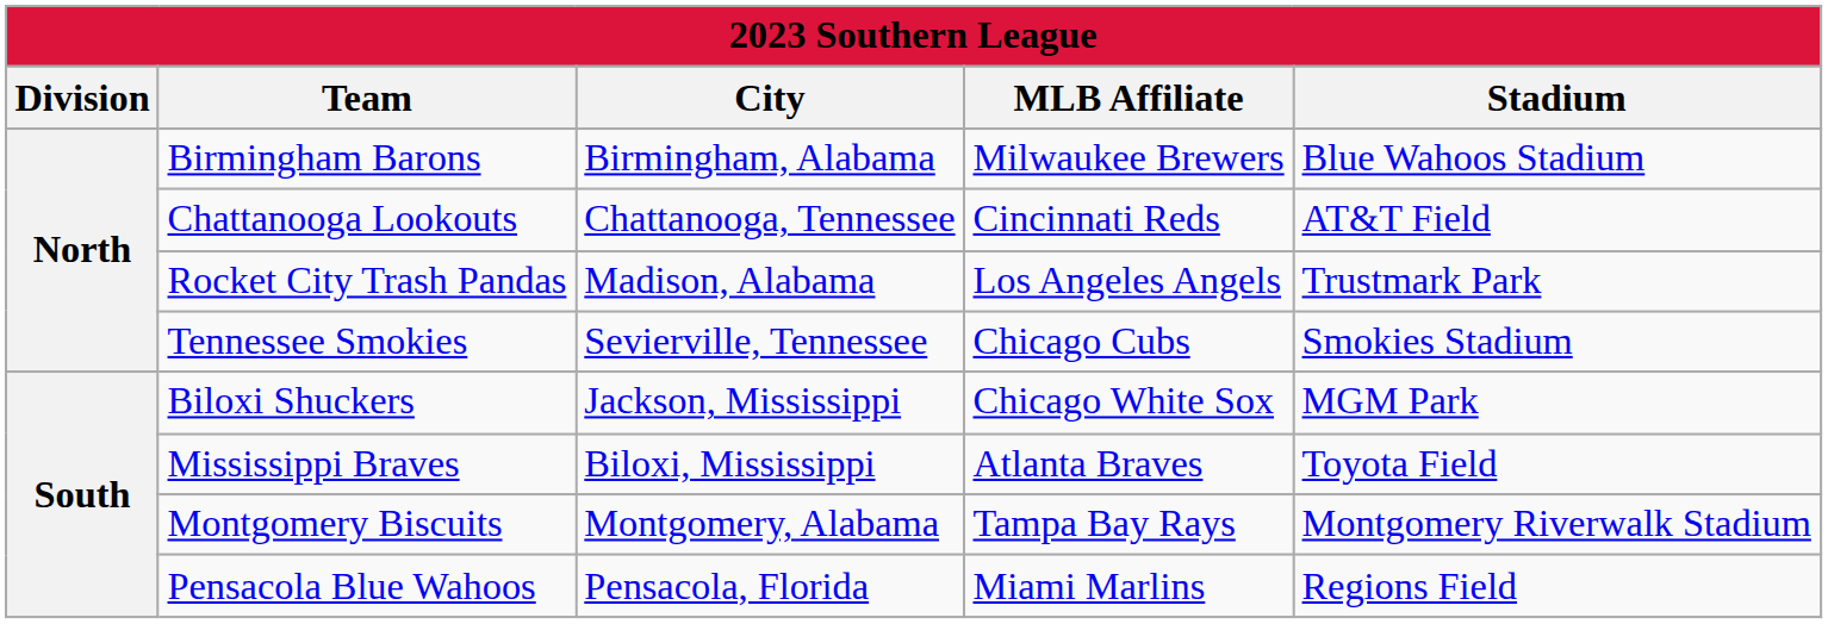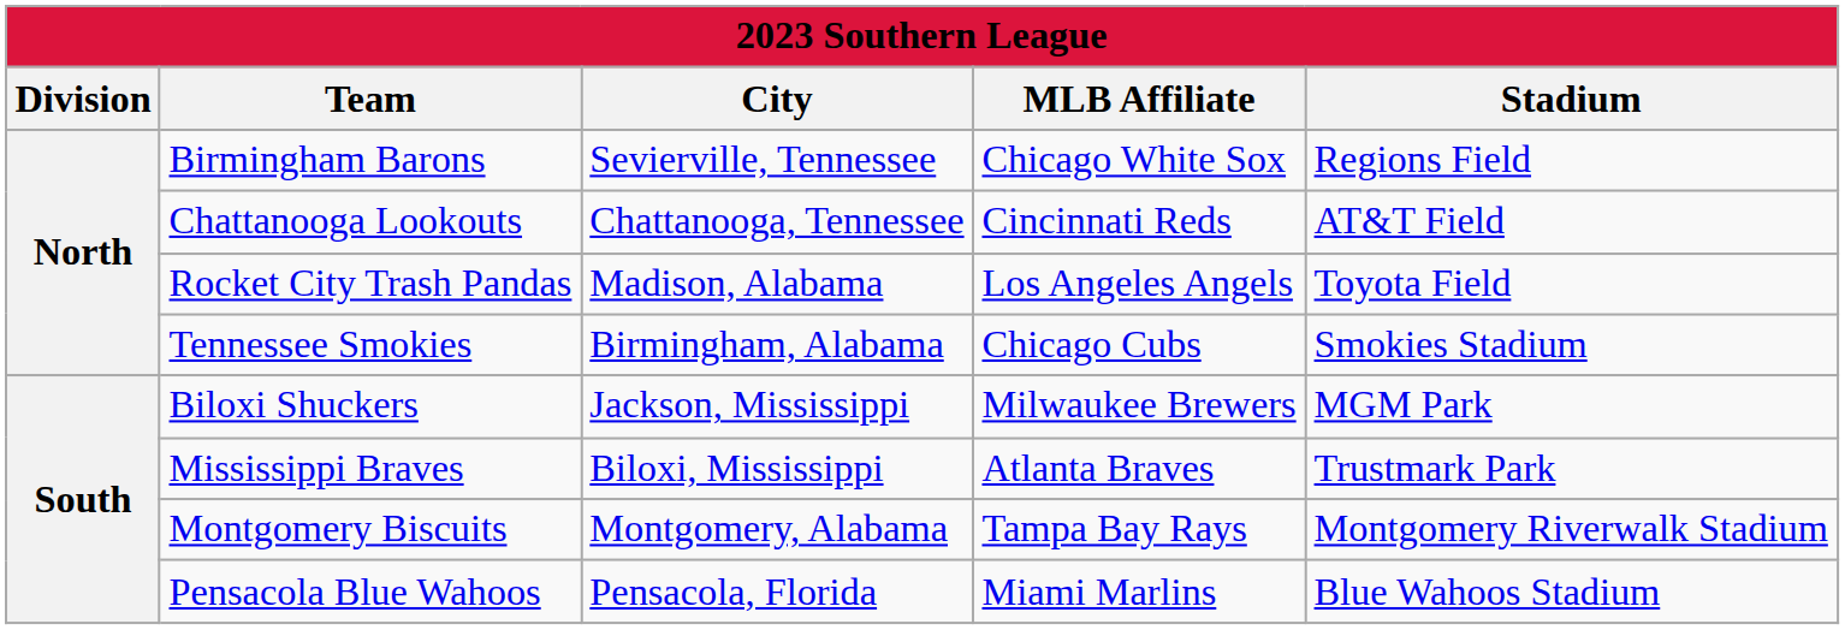 <table class="wikitable" style="width:auto">
 <tr>
 <td bgcolor="#DC143C" align="center" colspan="7"><strong><span>2023 Southern League</span></strong></td>
 </tr>
 <tr>
 <th>Division</th>
 <th>Team</th>
 <th>City</th>
 <th>MLB Affiliate</th>
 <th>Stadium</th>
 </tr>
 <tr>
 <th rowspan="4">North</th>
 <td><a href='#'>Birmingham Barons</a></td>
-<td><a href='#'>Birmingham, Alabama</a></td>
-<td><a href='#'>Milwaukee Brewers</a></td>
-<td><a href='#'>Blue Wahoos Stadium</a></td>
+<td><a href='#'>Sevierville, Tennessee</a></td>
+<td><a href='#'>Chicago White Sox</a></td>
+<td><a href='#'>Regions Field</a></td>
 </tr>
 <tr>
 <td><a href='#'>Chattanooga Lookouts</a></td>
 <td><a href='#'>Chattanooga, Tennessee</a></td>
 <td><a href='#'>Cincinnati Reds</a></td>
 <td><a href='#'>AT&T Field</a></td>
 </tr>
 <tr>
 <td><a href='#'>Rocket City Trash Pandas</a></td>
 <td><a href='#'>Madison, Alabama</a></td>
 <td><a href='#'>Los Angeles Angels</a></td>
-<td><a href='#'>Trustmark Park</a></td>
+<td><a href='#'>Toyota Field</a></td>
 </tr>
 <tr>
 <td><a href='#'>Tennessee Smokies</a></td>
-<td><a href='#'>Sevierville, Tennessee</a></td>
+<td><a href='#'>Birmingham, Alabama</a></td>
 <td><a href='#'>Chicago Cubs</a></td>
 <td><a href='#'>Smokies Stadium</a></td>
 </tr>
 <tr>
 <th rowspan="5">South</th>
 <td><a href='#'>Biloxi Shuckers</a></td>
 <td><a href='#'>Jackson, Mississippi</a></td>
-<td><a href='#'>Chicago White Sox</a></td>
+<td><a href='#'>Milwaukee Brewers</a></td>
 <td><a href='#'>MGM Park</a></td>
 </tr>
 <tr>
 <td><a href='#'>Mississippi Braves</a></td>
 <td><a href='#'>Biloxi, Mississippi</a></td>
 <td><a href='#'>Atlanta Braves</a></td>
-<td><a href='#'>Toyota Field</a></td>
+<td><a href='#'>Trustmark Park</a></td>
 </tr>
 <tr>
 <td><a href='#'>Montgomery Biscuits</a></td>
 <td><a href='#'>Montgomery, Alabama</a></td>
 <td><a href='#'>Tampa Bay Rays</a></td>
 <td><a href='#'>Montgomery Riverwalk Stadium</a></td>
 </tr>
 <tr>
 <td><a href='#'>Pensacola Blue Wahoos</a></td>
 <td><a href='#'>Pensacola, Florida</a></td>
 <td><a href='#'>Miami Marlins</a></td>
-<td><a href='#'>Regions Field</a></td>
+<td><a href='#'>Blue Wahoos Stadium</a></td>
 </tr>
 </table>
